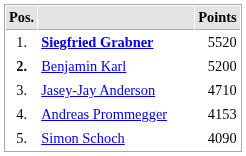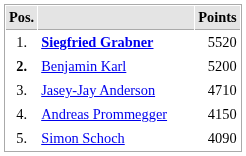 <table cellspacing="1" cellpadding="3" style="border:1px solid #AAAAAA;font-size:90%">
 <tr bgcolor="#E4E4E4">
 <th style="border-bottom:1px solid #AAAAAA" width=10>Pos.</th>
 <th style="border-bottom:1px solid #AAAAAA" width=150></th>
 <th style="border-bottom:1px solid #AAAAAA" width=20>Points</th>
 </tr>
 <tr>
 <td align="center">1.</td>
 <td> <strong><a href='#'>Siegfried Grabner</a></strong></td>
 <td align="right">5520</td>
 </tr>
 <tr>
 <td align="center"><strong>2.</strong></td>
 <td> <a href='#'>Benjamin Karl</a></td>
 <td align="right">5200</td>
 </tr>
 <tr>
 <td align="center">3.</td>
 <td> <a href='#'>Jasey-Jay Anderson</a></td>
 <td align="right">4710</td>
 </tr>
 <tr>
 <td align="center">4.</td>
 <td> <a href='#'>Andreas Prommegger</a></td>
-<td align="right">4153</td>
+<td align="right">4150</td>
 </tr>
 <tr>
 <td align="center">5.</td>
 <td> <a href='#'>Simon Schoch</a></td>
 <td align="right">4090</td>
 </tr>
 </table>
